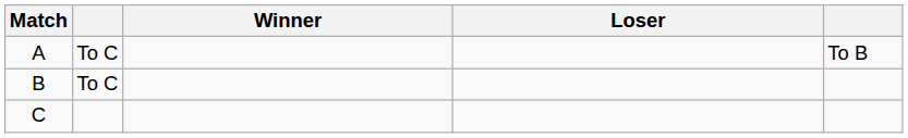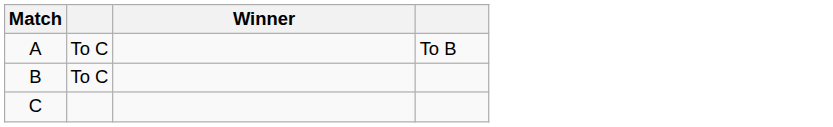 <table class=wikitable>
 <tr>
 <th>Match</th>
 <th></th>
 <th style="width:16em">Winner</th>
-<th style="width:18em">Loser</th>
 <th style="width:3.5em"></th>
 </tr>
 <tr>
 <td align=center>A</td>
 <td>To C</td>
-<td></td>
 <td></td>
 <td>To B</td>
 </tr>
 <tr>
 <td align=center>B</td>
 <td>To C</td>
 <td></td>
-<td></td>
 <td align=center></td>
 </tr>
 <tr>
 <td align=center>C</td>
 <td align=center></td>
 <td></td>
-<td></td>
 <td align=center></td>
 </tr>
 </table>
